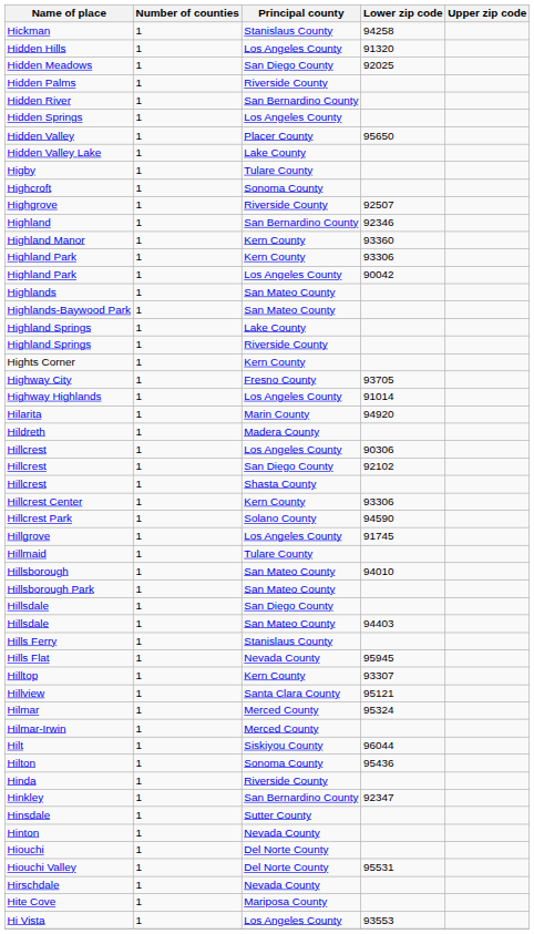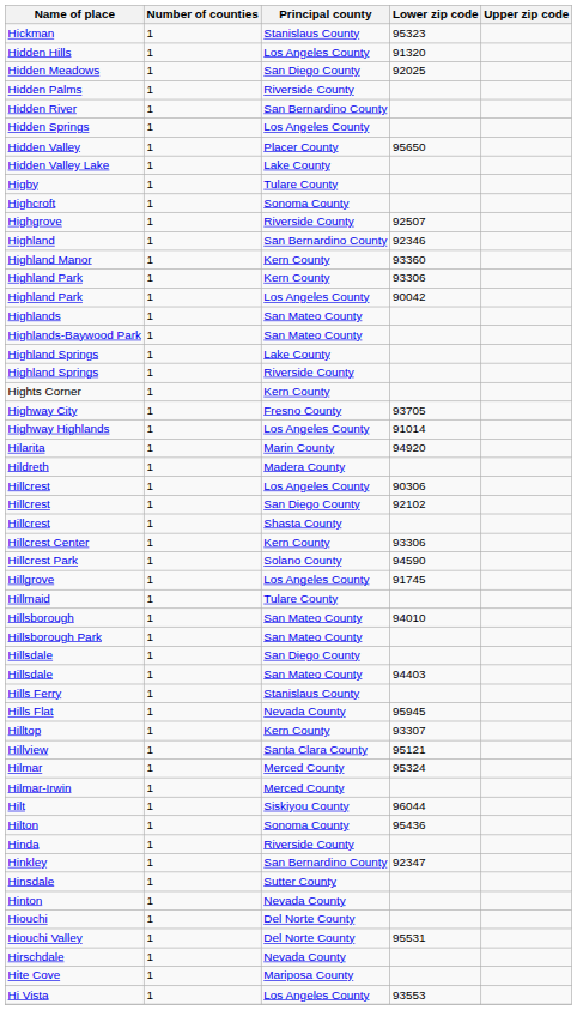 <table class="wikitable">
 <tr>
 <th>Name of place</th>
 <th>Number of counties</th>
 <th>Principal county</th>
 <th>Lower zip code</th>
 <th>Upper zip code</th>
 </tr>
 <tr --->
 <td><a href='#'>Hickman</a></td>
 <td>1</td>
 <td><a href='#'>Stanislaus County</a></td>
-<td>94258</td>
+<td>95323</td>
 <td> </td>
 </tr>
 <tr --->
 <td><a href='#'>Hidden Hills</a></td>
 <td>1</td>
 <td><a href='#'>Los Angeles County</a></td>
 <td>91320</td>
 <td> </td>
 </tr>
 <tr --->
 <td><a href='#'>Hidden Meadows</a></td>
 <td>1</td>
 <td><a href='#'>San Diego County</a></td>
 <td>92025</td>
 <td> </td>
 </tr>
 <tr --->
 <td><a href='#'>Hidden Palms</a></td>
 <td>1</td>
 <td><a href='#'>Riverside County</a></td>
 <td> </td>
 <td> </td>
 </tr>
 <tr --->
 <td><a href='#'>Hidden River</a></td>
 <td>1</td>
 <td><a href='#'>San Bernardino County</a></td>
 <td> </td>
 <td> </td>
 </tr>
 <tr --->
 <td><a href='#'>Hidden Springs</a></td>
 <td>1</td>
 <td><a href='#'>Los Angeles County</a></td>
 <td> </td>
 <td> </td>
 </tr>
 <tr --->
 <td><a href='#'>Hidden Valley</a></td>
 <td>1</td>
 <td><a href='#'>Placer County</a></td>
 <td>95650</td>
 <td> </td>
 </tr>
 <tr --->
 <td><a href='#'>Hidden Valley Lake</a></td>
 <td>1</td>
 <td><a href='#'>Lake County</a></td>
 <td> </td>
 <td> </td>
 </tr>
 <tr --->
 <td><a href='#'>Higby</a></td>
 <td>1</td>
 <td><a href='#'>Tulare County</a></td>
 <td> </td>
 <td> </td>
 </tr>
 <tr --->
 <td><a href='#'>Highcroft</a></td>
 <td>1</td>
 <td><a href='#'>Sonoma County</a></td>
 <td> </td>
 <td> </td>
 </tr>
 <tr --->
 <td><a href='#'>Highgrove</a></td>
 <td>1</td>
 <td><a href='#'>Riverside County</a></td>
 <td>92507</td>
 <td> </td>
 </tr>
 <tr --->
 <td><a href='#'>Highland</a></td>
 <td>1</td>
 <td><a href='#'>San Bernardino County</a></td>
 <td>92346</td>
 <td> </td>
 </tr>
 <tr --->
 <td><a href='#'>Highland Manor</a></td>
 <td>1</td>
 <td><a href='#'>Kern County</a></td>
 <td>93360</td>
 <td> </td>
 </tr>
 <tr --->
 <td><a href='#'>Highland Park</a></td>
 <td>1</td>
 <td><a href='#'>Kern County</a></td>
 <td>93306</td>
 <td> </td>
 </tr>
 <tr --->
 <td><a href='#'>Highland Park</a></td>
 <td>1</td>
 <td><a href='#'>Los Angeles County</a></td>
 <td>90042</td>
 <td> </td>
 </tr>
 <tr --->
 <td><a href='#'>Highlands</a></td>
 <td>1</td>
 <td><a href='#'>San Mateo County</a></td>
 <td> </td>
 <td> </td>
 </tr>
 <tr --->
 <td><a href='#'>Highlands-Baywood Park</a></td>
 <td>1</td>
 <td><a href='#'>San Mateo County</a></td>
 <td> </td>
 <td> </td>
 </tr>
 <tr --->
 <td><a href='#'>Highland Springs</a></td>
 <td>1</td>
 <td><a href='#'>Lake County</a></td>
 <td> </td>
 <td> </td>
 </tr>
 <tr --->
 <td><a href='#'>Highland Springs</a></td>
 <td>1</td>
 <td><a href='#'>Riverside County</a></td>
 <td> </td>
 <td> </td>
 </tr>
 <tr --->
 <td>Hights Corner</td>
 <td>1</td>
 <td><a href='#'>Kern County</a></td>
 <td> </td>
 <td> </td>
 </tr>
 <tr --->
 <td><a href='#'>Highway City</a></td>
 <td>1</td>
 <td><a href='#'>Fresno County</a></td>
 <td>93705</td>
 <td> </td>
 </tr>
 <tr --->
 <td><a href='#'>Highway Highlands</a></td>
 <td>1</td>
 <td><a href='#'>Los Angeles County</a></td>
 <td>91014</td>
 <td> </td>
 </tr>
 <tr --->
 <td><a href='#'>Hilarita</a></td>
 <td>1</td>
 <td><a href='#'>Marin County</a></td>
 <td>94920</td>
 <td> </td>
 </tr>
 <tr --->
 <td><a href='#'>Hildreth</a></td>
 <td>1</td>
 <td><a href='#'>Madera County</a></td>
 <td> </td>
 <td> </td>
 </tr>
 <tr --->
 <td><a href='#'>Hillcrest</a></td>
 <td>1</td>
 <td><a href='#'>Los Angeles County</a></td>
 <td>90306</td>
 <td> </td>
 </tr>
 <tr --->
 <td><a href='#'>Hillcrest</a></td>
 <td>1</td>
 <td><a href='#'>San Diego County</a></td>
 <td>92102</td>
 <td> </td>
 </tr>
 <tr --->
 <td><a href='#'>Hillcrest</a></td>
 <td>1</td>
 <td><a href='#'>Shasta County</a></td>
 <td> </td>
 <td> </td>
 </tr>
 <tr --->
 <td><a href='#'>Hillcrest Center</a></td>
 <td>1</td>
 <td><a href='#'>Kern County</a></td>
 <td>93306</td>
 <td> </td>
 </tr>
 <tr --->
 <td><a href='#'>Hillcrest Park</a></td>
 <td>1</td>
 <td><a href='#'>Solano County</a></td>
 <td>94590</td>
 <td> </td>
 </tr>
 <tr --->
 <td><a href='#'>Hillgrove</a></td>
 <td>1</td>
 <td><a href='#'>Los Angeles County</a></td>
 <td>91745</td>
 <td> </td>
 </tr>
 <tr --->
 <td><a href='#'>Hillmaid</a></td>
 <td>1</td>
 <td><a href='#'>Tulare County</a></td>
 <td> </td>
 <td> </td>
 </tr>
 <tr --->
 <td><a href='#'>Hillsborough</a></td>
 <td>1</td>
 <td><a href='#'>San Mateo County</a></td>
 <td>94010</td>
 <td> </td>
 </tr>
 <tr --->
 <td><a href='#'>Hillsborough Park</a></td>
 <td>1</td>
 <td><a href='#'>San Mateo County</a></td>
 <td> </td>
 <td> </td>
 </tr>
 <tr --->
 <td><a href='#'>Hillsdale</a></td>
 <td>1</td>
 <td><a href='#'>San Diego County</a></td>
 <td> </td>
 <td> </td>
 </tr>
 <tr --->
 <td><a href='#'>Hillsdale</a></td>
 <td>1</td>
 <td><a href='#'>San Mateo County</a></td>
 <td>94403</td>
 <td> </td>
 </tr>
 <tr --->
 <td><a href='#'>Hills Ferry</a></td>
 <td>1</td>
 <td><a href='#'>Stanislaus County</a></td>
 <td> </td>
 <td> </td>
 </tr>
 <tr --->
 <td><a href='#'>Hills Flat</a></td>
 <td>1</td>
 <td><a href='#'>Nevada County</a></td>
 <td>95945</td>
 <td> </td>
 </tr>
 <tr --->
 <td><a href='#'>Hilltop</a></td>
 <td>1</td>
 <td><a href='#'>Kern County</a></td>
 <td>93307</td>
 <td> </td>
 </tr>
 <tr --->
 <td><a href='#'>Hillview</a></td>
 <td>1</td>
 <td><a href='#'>Santa Clara County</a></td>
 <td>95121</td>
 <td> </td>
 </tr>
 <tr --->
 <td><a href='#'>Hilmar</a></td>
 <td>1</td>
 <td><a href='#'>Merced County</a></td>
 <td>95324</td>
 <td> </td>
 </tr>
 <tr --->
 <td><a href='#'>Hilmar-Irwin</a></td>
 <td>1</td>
 <td><a href='#'>Merced County</a></td>
 <td> </td>
 <td> </td>
 </tr>
 <tr --->
 <td><a href='#'>Hilt</a></td>
 <td>1</td>
 <td><a href='#'>Siskiyou County</a></td>
 <td>96044</td>
 <td> </td>
 </tr>
 <tr --->
 <td><a href='#'>Hilton</a></td>
 <td>1</td>
 <td><a href='#'>Sonoma County</a></td>
 <td>95436</td>
 <td> </td>
 </tr>
 <tr --->
 <td><a href='#'>Hinda</a></td>
 <td>1</td>
 <td><a href='#'>Riverside County</a></td>
 <td> </td>
 <td> </td>
 </tr>
 <tr --->
 <td><a href='#'>Hinkley</a></td>
 <td>1</td>
 <td><a href='#'>San Bernardino County</a></td>
 <td>92347</td>
 <td> </td>
 </tr>
 <tr --->
 <td><a href='#'>Hinsdale</a></td>
 <td>1</td>
 <td><a href='#'>Sutter County</a></td>
 <td> </td>
 <td> </td>
 </tr>
 <tr --->
 <td><a href='#'>Hinton</a></td>
 <td>1</td>
 <td><a href='#'>Nevada County</a></td>
 <td> </td>
 <td> </td>
 </tr>
 <tr --->
 <td><a href='#'>Hiouchi</a></td>
 <td>1</td>
 <td><a href='#'>Del Norte County</a></td>
 <td> </td>
 <td> </td>
 </tr>
 <tr --->
 <td><a href='#'>Hiouchi Valley</a></td>
 <td>1</td>
 <td><a href='#'>Del Norte County</a></td>
 <td>95531</td>
 <td> </td>
 </tr>
 <tr --->
 <td><a href='#'>Hirschdale</a></td>
 <td>1</td>
 <td><a href='#'>Nevada County</a></td>
 <td> </td>
 <td> </td>
 </tr>
 <tr --->
 <td><a href='#'>Hite Cove</a></td>
 <td>1</td>
 <td><a href='#'>Mariposa County</a></td>
 <td> </td>
 <td> </td>
 </tr>
 <tr --->
 <td><a href='#'>Hi Vista</a></td>
 <td>1</td>
 <td><a href='#'>Los Angeles County</a></td>
 <td>93553</td>
 <td> </td>
 </tr>
 <tr --->
 </tr>
 </table>
